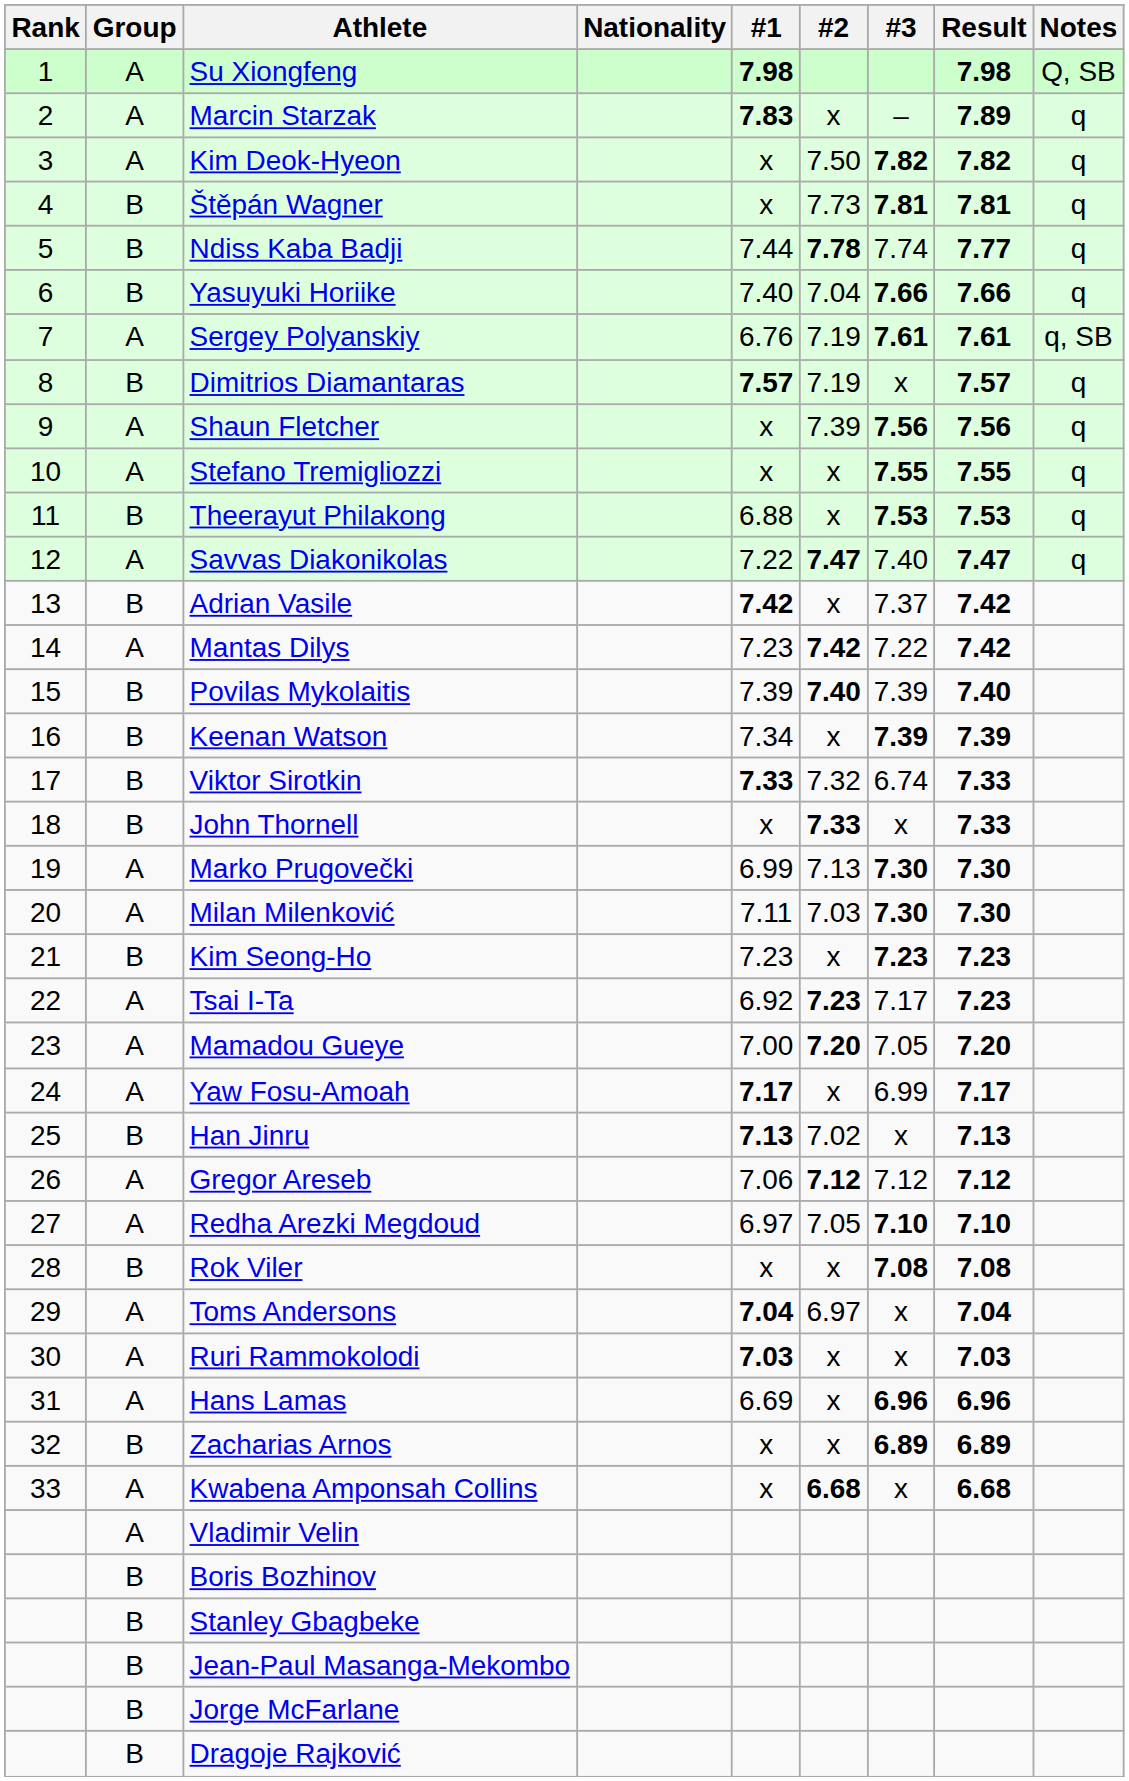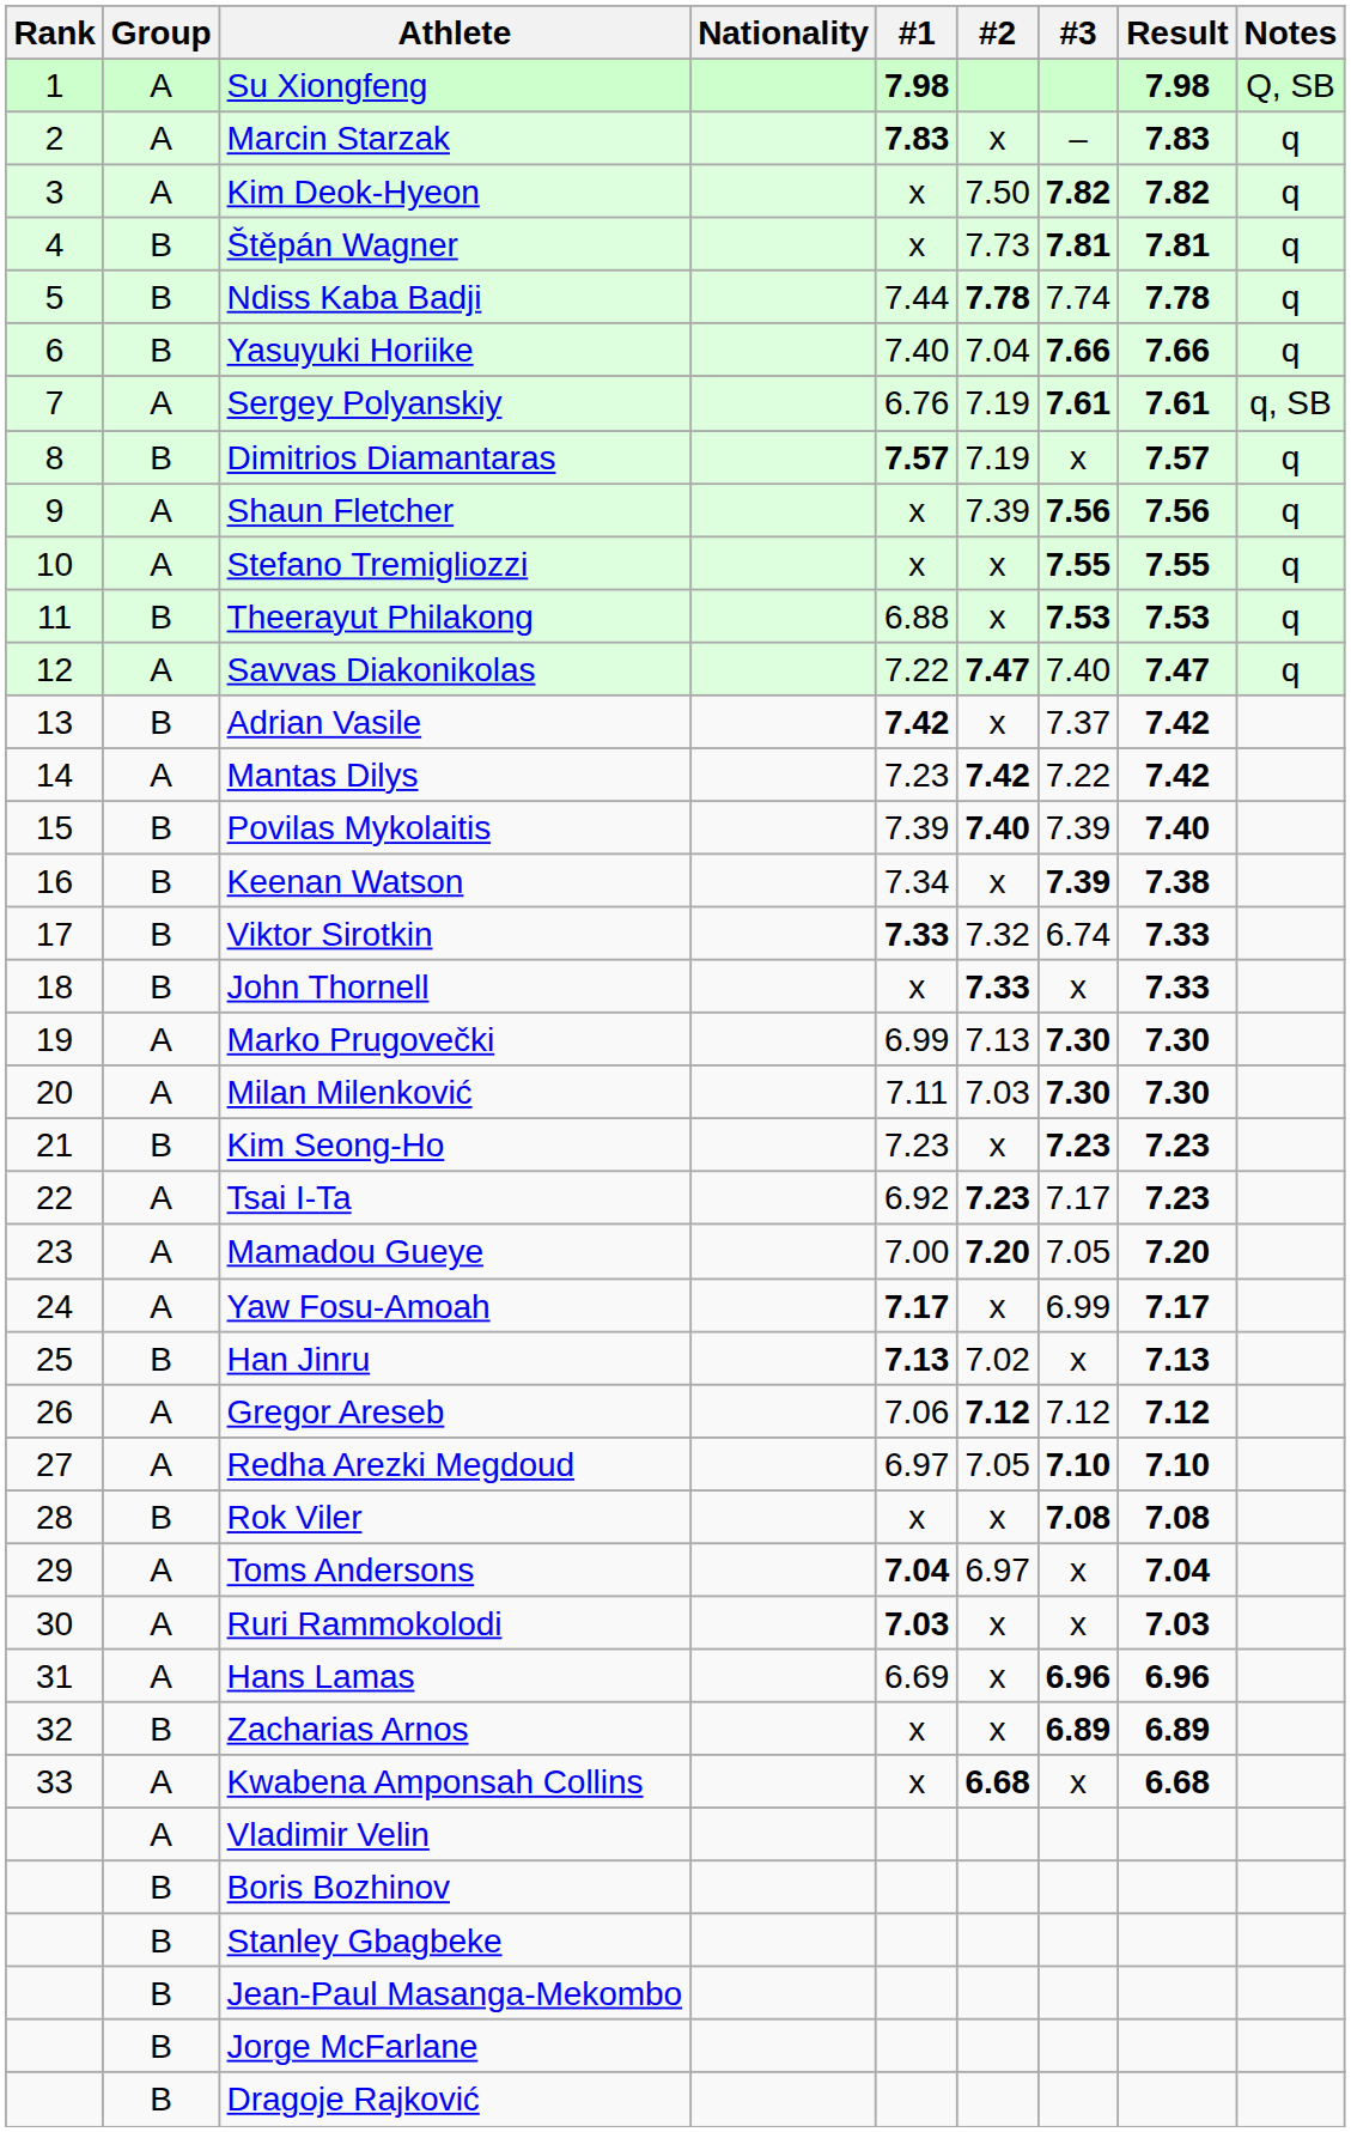 <table class="wikitable sortable" style="text-align:center;font-size:95%">
 <tr>
 <th>Rank</th>
 <th>Group</th>
 <th>Athlete</th>
 <th>Nationality</th>
 <th>#1</th>
 <th>#2</th>
 <th>#3</th>
 <th>Result</th>
 <th>Notes</th>
 </tr>
 <tr bgcolor=ccffcc>
 <td>1</td>
 <td>A</td>
 <td align="left"><a href='#'>Su Xiongfeng</a></td>
 <td align=left></td>
 <td><strong>7.98</strong></td>
 <td></td>
 <td></td>
 <td><strong>7.98</strong></td>
 <td>Q, SB</td>
 </tr>
 <tr bgcolor=ddffdd>
 <td>2</td>
 <td>A</td>
 <td align="left"><a href='#'>Marcin Starzak</a></td>
 <td align=left></td>
 <td><strong>7.83</strong></td>
 <td>x</td>
 <td>–</td>
-<td><strong>7.89</strong></td>
+<td><strong>7.83</strong></td>
 <td>q</td>
 </tr>
 <tr bgcolor=ddffdd>
 <td>3</td>
 <td>A</td>
 <td align="left"><a href='#'>Kim Deok-Hyeon</a></td>
 <td align=left></td>
 <td>x</td>
 <td>7.50</td>
 <td><strong>7.82</strong></td>
 <td><strong>7.82</strong></td>
 <td>q</td>
 </tr>
 <tr bgcolor=ddffdd>
 <td>4</td>
 <td>B</td>
 <td align="left"><a href='#'>Štěpán Wagner</a></td>
 <td align=left></td>
 <td>x</td>
 <td>7.73</td>
 <td><strong>7.81</strong></td>
 <td><strong>7.81</strong></td>
 <td>q</td>
 </tr>
 <tr bgcolor=ddffdd>
 <td>5</td>
 <td>B</td>
 <td align="left"><a href='#'>Ndiss Kaba Badji</a></td>
 <td align=left></td>
 <td>7.44</td>
 <td><strong>7.78</strong></td>
 <td>7.74</td>
-<td><strong>7.77</strong></td>
+<td><strong>7.78</strong></td>
 <td>q</td>
 </tr>
 <tr bgcolor=ddffdd>
 <td>6</td>
 <td>B</td>
 <td align="left"><a href='#'>Yasuyuki Horiike</a></td>
 <td align=left></td>
 <td>7.40</td>
 <td>7.04</td>
 <td><strong>7.66</strong></td>
 <td><strong>7.66</strong></td>
 <td>q</td>
 </tr>
 <tr bgcolor=ddffdd>
 <td>7</td>
 <td>A</td>
 <td align="left"><a href='#'>Sergey Polyanskiy</a></td>
 <td align=left></td>
 <td>6.76</td>
 <td>7.19</td>
 <td><strong>7.61</strong></td>
 <td><strong>7.61</strong></td>
 <td>q, SB</td>
 </tr>
 <tr bgcolor=ddffdd>
 <td>8</td>
 <td>B</td>
 <td align="left"><a href='#'>Dimitrios Diamantaras</a></td>
 <td align=left></td>
 <td><strong>7.57</strong></td>
 <td>7.19</td>
 <td>x</td>
 <td><strong>7.57</strong></td>
 <td>q</td>
 </tr>
 <tr bgcolor=ddffdd>
 <td>9</td>
 <td>A</td>
 <td align="left"><a href='#'>Shaun Fletcher</a></td>
 <td align=left></td>
 <td>x</td>
 <td>7.39</td>
 <td><strong>7.56</strong></td>
 <td><strong>7.56</strong></td>
 <td>q</td>
 </tr>
 <tr bgcolor=ddffdd>
 <td>10</td>
 <td>A</td>
 <td align="left"><a href='#'>Stefano Tremigliozzi</a></td>
 <td align=left></td>
 <td>x</td>
 <td>x</td>
 <td><strong>7.55</strong></td>
 <td><strong>7.55</strong></td>
 <td>q</td>
 </tr>
 <tr bgcolor=ddffdd>
 <td>11</td>
 <td>B</td>
 <td align="left"><a href='#'>Theerayut Philakong</a></td>
 <td align=left></td>
 <td>6.88</td>
 <td>x</td>
 <td><strong>7.53</strong></td>
 <td><strong>7.53</strong></td>
 <td>q</td>
 </tr>
 <tr bgcolor=ddffdd>
 <td>12</td>
 <td>A</td>
 <td align="left"><a href='#'>Savvas Diakonikolas</a></td>
 <td align=left></td>
 <td>7.22</td>
 <td><strong>7.47</strong></td>
 <td>7.40</td>
 <td><strong>7.47</strong></td>
 <td>q</td>
 </tr>
 <tr>
 <td>13</td>
 <td>B</td>
 <td align="left"><a href='#'>Adrian Vasile</a></td>
 <td align=left></td>
 <td><strong>7.42</strong></td>
 <td>x</td>
 <td>7.37</td>
 <td><strong>7.42</strong></td>
 <td></td>
 </tr>
 <tr>
 <td>14</td>
 <td>A</td>
 <td align="left"><a href='#'>Mantas Dilys</a></td>
 <td align=left></td>
 <td>7.23</td>
 <td><strong>7.42</strong></td>
 <td>7.22</td>
 <td><strong>7.42</strong></td>
 <td></td>
 </tr>
 <tr>
 <td>15</td>
 <td>B</td>
 <td align="left"><a href='#'>Povilas Mykolaitis</a></td>
 <td align=left></td>
 <td>7.39</td>
 <td><strong>7.40</strong></td>
 <td>7.39</td>
 <td><strong>7.40</strong></td>
 <td></td>
 </tr>
 <tr>
 <td>16</td>
 <td>B</td>
 <td align="left"><a href='#'>Keenan Watson</a></td>
 <td align=left></td>
 <td>7.34</td>
 <td>x</td>
 <td><strong>7.39</strong></td>
-<td><strong>7.39</strong></td>
+<td><strong>7.38</strong></td>
 <td></td>
 </tr>
 <tr>
 <td>17</td>
 <td>B</td>
 <td align="left"><a href='#'>Viktor Sirotkin</a></td>
 <td align=left></td>
 <td><strong>7.33</strong></td>
 <td>7.32</td>
 <td>6.74</td>
 <td><strong>7.33</strong></td>
 <td></td>
 </tr>
 <tr>
 <td>18</td>
 <td>B</td>
 <td align="left"><a href='#'>John Thornell</a></td>
 <td align=left></td>
 <td>x</td>
 <td><strong>7.33</strong></td>
 <td>x</td>
 <td><strong>7.33</strong></td>
 <td></td>
 </tr>
 <tr>
 <td>19</td>
 <td>A</td>
 <td align="left"><a href='#'>Marko Prugovečki</a></td>
 <td align=left></td>
 <td>6.99</td>
 <td>7.13</td>
 <td><strong>7.30</strong></td>
 <td><strong>7.30</strong></td>
 <td></td>
 </tr>
 <tr>
 <td>20</td>
 <td>A</td>
 <td align="left"><a href='#'>Milan Milenković</a></td>
 <td align=left></td>
 <td>7.11</td>
 <td>7.03</td>
 <td><strong>7.30</strong></td>
 <td><strong>7.30</strong></td>
 <td></td>
 </tr>
 <tr>
 <td>21</td>
 <td>B</td>
 <td align="left"><a href='#'>Kim Seong-Ho</a></td>
 <td align=left></td>
 <td>7.23</td>
 <td>x</td>
 <td><strong>7.23</strong></td>
 <td><strong>7.23</strong></td>
 <td></td>
 </tr>
 <tr>
 <td>22</td>
 <td>A</td>
 <td align="left"><a href='#'>Tsai I-Ta</a></td>
 <td align=left></td>
 <td>6.92</td>
 <td><strong>7.23</strong></td>
 <td>7.17</td>
 <td><strong>7.23</strong></td>
 <td></td>
 </tr>
 <tr>
 <td>23</td>
 <td>A</td>
 <td align="left"><a href='#'>Mamadou Gueye</a></td>
 <td align=left></td>
 <td>7.00</td>
 <td><strong>7.20</strong></td>
 <td>7.05</td>
 <td><strong>7.20</strong></td>
 <td></td>
 </tr>
 <tr>
 <td>24</td>
 <td>A</td>
 <td align="left"><a href='#'>Yaw Fosu-Amoah</a></td>
 <td align=left></td>
 <td><strong>7.17</strong></td>
 <td>x</td>
 <td>6.99</td>
 <td><strong>7.17</strong></td>
 <td></td>
 </tr>
 <tr>
 <td>25</td>
 <td>B</td>
 <td align="left"><a href='#'>Han Jinru</a></td>
 <td align=left></td>
 <td><strong>7.13</strong></td>
 <td>7.02</td>
 <td>x</td>
 <td><strong>7.13</strong></td>
 <td></td>
 </tr>
 <tr>
 <td>26</td>
 <td>A</td>
 <td align="left"><a href='#'>Gregor Areseb</a></td>
 <td align=left></td>
 <td>7.06</td>
 <td><strong>7.12</strong></td>
 <td>7.12</td>
 <td><strong>7.12</strong></td>
 <td></td>
 </tr>
 <tr>
 <td>27</td>
 <td>A</td>
 <td align="left"><a href='#'>Redha Arezki Megdoud</a></td>
 <td align=left></td>
 <td>6.97</td>
 <td>7.05</td>
 <td><strong>7.10</strong></td>
 <td><strong>7.10</strong></td>
 <td></td>
 </tr>
 <tr>
 <td>28</td>
 <td>B</td>
 <td align="left"><a href='#'>Rok Viler</a></td>
 <td align=left></td>
 <td>x</td>
 <td>x</td>
 <td><strong>7.08</strong></td>
 <td><strong>7.08</strong></td>
 <td></td>
 </tr>
 <tr>
 <td>29</td>
 <td>A</td>
 <td align="left"><a href='#'>Toms Andersons</a></td>
 <td align=left></td>
 <td><strong>7.04</strong></td>
 <td>6.97</td>
 <td>x</td>
 <td><strong>7.04</strong></td>
 <td></td>
 </tr>
 <tr>
 <td>30</td>
 <td>A</td>
 <td align="left"><a href='#'>Ruri Rammokolodi</a></td>
 <td align=left></td>
 <td><strong>7.03</strong></td>
 <td>x</td>
 <td>x</td>
 <td><strong>7.03</strong></td>
 <td></td>
 </tr>
 <tr>
 <td>31</td>
 <td>A</td>
 <td align="left"><a href='#'>Hans Lamas</a></td>
 <td align=left></td>
 <td>6.69</td>
 <td>x</td>
 <td><strong>6.96</strong></td>
 <td><strong>6.96</strong></td>
 <td></td>
 </tr>
 <tr>
 <td>32</td>
 <td>B</td>
 <td align="left"><a href='#'>Zacharias Arnos</a></td>
 <td align=left></td>
 <td>x</td>
 <td>x</td>
 <td><strong>6.89</strong></td>
 <td><strong>6.89</strong></td>
 <td></td>
 </tr>
 <tr>
 <td>33</td>
 <td>A</td>
 <td align="left"><a href='#'>Kwabena Amponsah Collins</a></td>
 <td align=left></td>
 <td>x</td>
 <td><strong>6.68</strong></td>
 <td>x</td>
 <td><strong>6.68</strong></td>
 <td></td>
 </tr>
 <tr>
 <td></td>
 <td>A</td>
 <td align="left"><a href='#'>Vladimir Velin</a></td>
 <td align=left></td>
 <td></td>
 <td></td>
 <td></td>
 <td><strong></strong></td>
 <td></td>
 </tr>
 <tr>
 <td></td>
 <td>B</td>
 <td align="left"><a href='#'>Boris Bozhinov</a></td>
 <td align=left></td>
 <td></td>
 <td></td>
 <td></td>
 <td><strong></strong></td>
 <td></td>
 </tr>
 <tr>
 <td></td>
 <td>B</td>
 <td align="left"><a href='#'>Stanley Gbagbeke</a></td>
 <td align=left></td>
 <td></td>
 <td></td>
 <td></td>
 <td><strong></strong></td>
 <td></td>
 </tr>
 <tr>
 <td></td>
 <td>B</td>
 <td align="left"><a href='#'>Jean-Paul Masanga-Mekombo</a></td>
 <td align=left></td>
 <td></td>
 <td></td>
 <td></td>
 <td><strong></strong></td>
 <td></td>
 </tr>
 <tr>
 <td></td>
 <td>B</td>
 <td align="left"><a href='#'>Jorge McFarlane</a></td>
 <td align=left></td>
 <td></td>
 <td></td>
 <td></td>
 <td><strong></strong></td>
 <td></td>
 </tr>
 <tr>
 <td></td>
 <td>B</td>
 <td align="left"><a href='#'>Dragoje Rajković</a></td>
 <td align=left></td>
 <td></td>
 <td></td>
 <td></td>
 <td><strong></strong></td>
 <td></td>
 </tr>
 </table>
